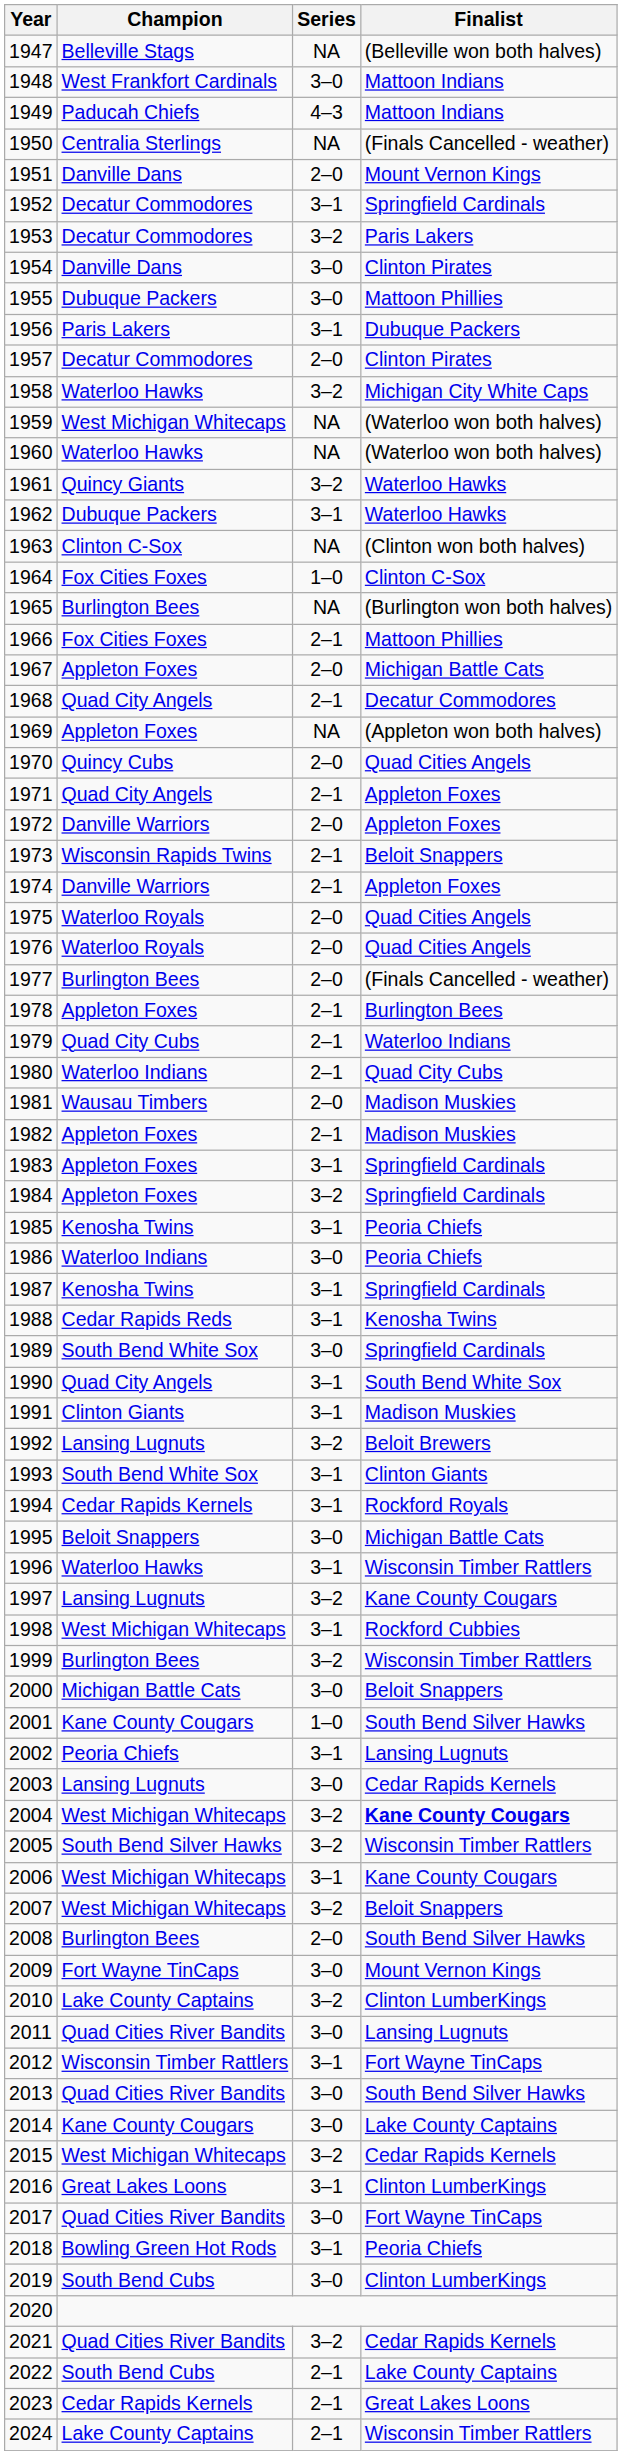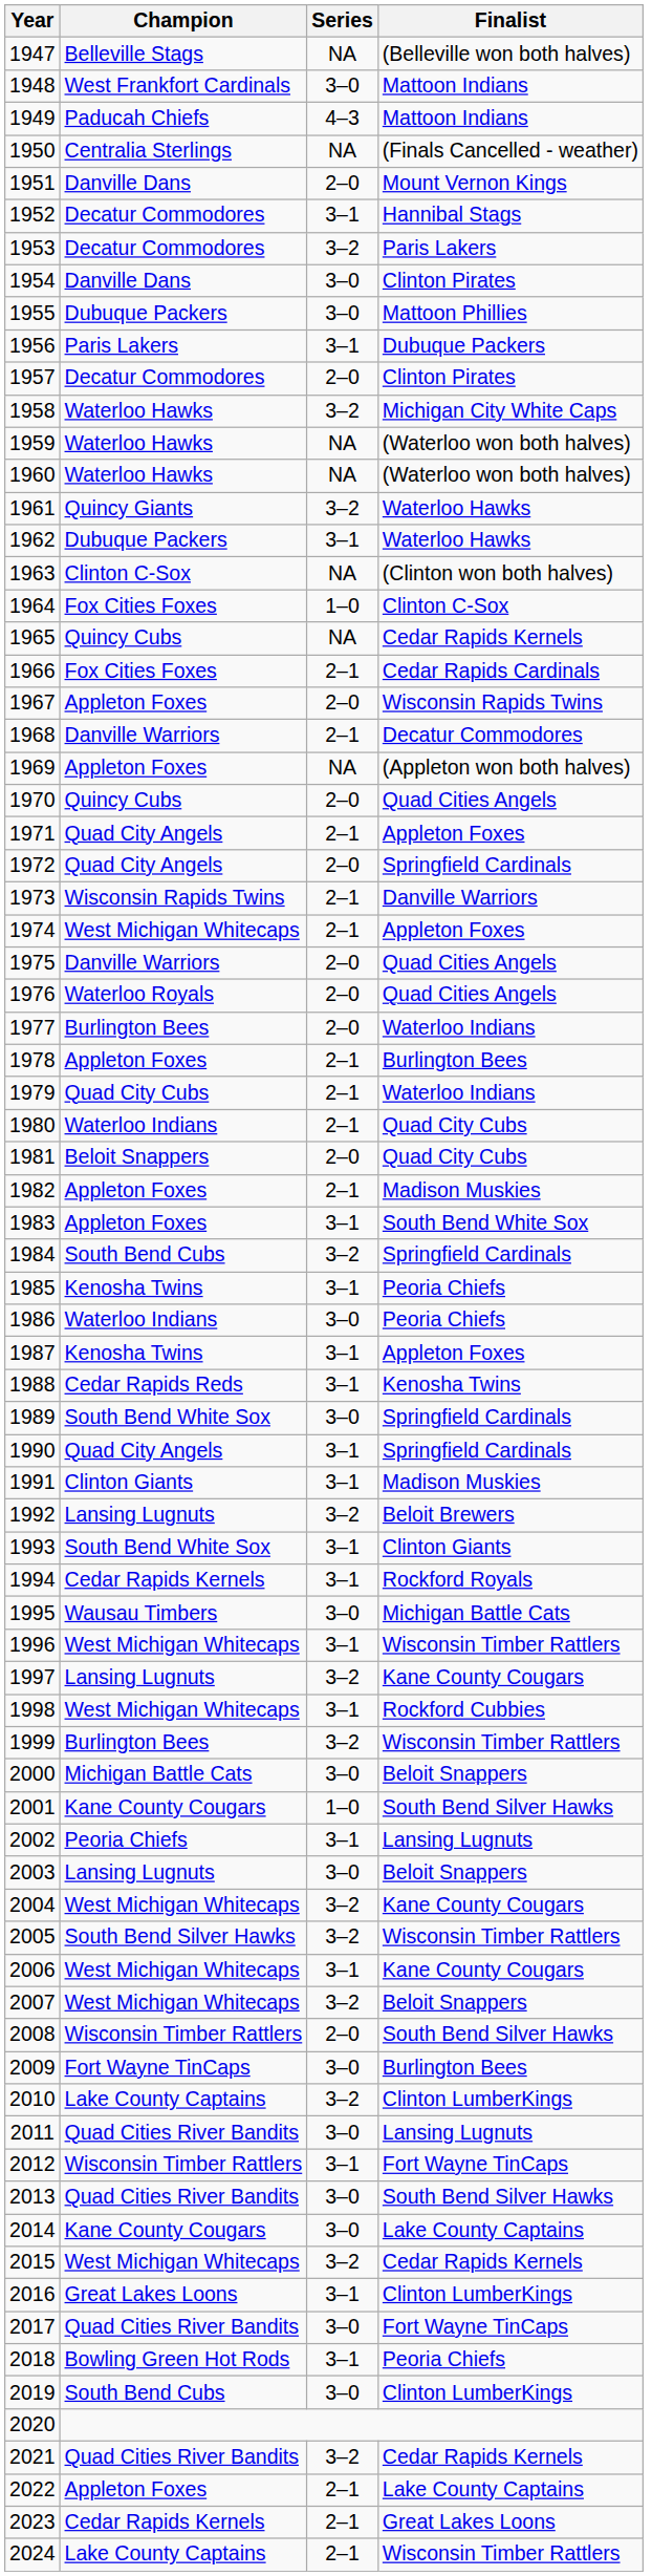 <table class="wikitable sortable" style="text-align:center;">
 <tr>
 <th>Year</th>
 <th>Champion</th>
 <th class="unsortable">Series</th>
 <th>Finalist</th>
 </tr>
 <tr>
 <td>1947</td>
 <td align=left><a href='#'>Belleville Stags</a></td>
 <td>NA</td>
 <td align=left>(Belleville won both halves)</td>
 </tr>
 <tr>
 <td>1948</td>
 <td align=left><a href='#'>West Frankfort Cardinals</a></td>
 <td>3–0</td>
 <td align=left><a href='#'>Mattoon Indians</a></td>
 </tr>
 <tr>
 <td>1949</td>
 <td align=left><a href='#'>Paducah Chiefs</a></td>
 <td>4–3</td>
 <td align=left><a href='#'>Mattoon Indians</a></td>
 </tr>
 <tr>
 <td>1950</td>
 <td align=left><a href='#'>Centralia Sterlings</a></td>
 <td>NA</td>
 <td align=left>(Finals Cancelled - weather)</td>
 </tr>
 <tr>
 <td>1951</td>
 <td align=left><a href='#'>Danville Dans</a></td>
 <td>2–0</td>
 <td align=left><a href='#'>Mount Vernon Kings</a></td>
 </tr>
 <tr>
 <td>1952</td>
 <td align=left><a href='#'>Decatur Commodores</a></td>
 <td>3–1</td>
-<td align=left><a href='#'>Springfield Cardinals</a></td>
+<td align=left><a href='#'>Hannibal Stags</a></td>
 </tr>
 <tr>
 <td>1953</td>
 <td align=left><a href='#'>Decatur Commodores</a></td>
 <td>3–2</td>
 <td align=left><a href='#'>Paris Lakers</a></td>
 </tr>
 <tr>
 <td>1954</td>
 <td align=left><a href='#'>Danville Dans</a></td>
 <td>3–0</td>
 <td align=left><a href='#'>Clinton Pirates</a></td>
 </tr>
 <tr>
 <td>1955</td>
 <td align=left><a href='#'>Dubuque Packers</a></td>
 <td>3–0</td>
 <td align=left><a href='#'>Mattoon Phillies</a></td>
 </tr>
 <tr>
 <td>1956</td>
 <td align=left><a href='#'>Paris Lakers</a></td>
 <td>3–1</td>
 <td align=left><a href='#'>Dubuque Packers</a></td>
 </tr>
 <tr>
 <td>1957</td>
 <td align=left><a href='#'>Decatur Commodores</a></td>
 <td>2–0</td>
 <td align=left><a href='#'>Clinton Pirates</a></td>
 </tr>
 <tr>
 <td>1958</td>
 <td align=left><a href='#'>Waterloo Hawks</a></td>
 <td>3–2</td>
 <td align=left><a href='#'>Michigan City White Caps</a></td>
 </tr>
 <tr>
 <td>1959</td>
-<td align=left><a href='#'>West Michigan Whitecaps</a></td>
+<td align=left><a href='#'>Waterloo Hawks</a></td>
 <td>NA</td>
 <td align=left>(Waterloo won both halves)</td>
 </tr>
 <tr>
 <td>1960</td>
 <td align=left><a href='#'>Waterloo Hawks</a></td>
 <td>NA</td>
 <td align=left>(Waterloo won both halves)</td>
 </tr>
 <tr>
 <td>1961</td>
 <td align=left><a href='#'>Quincy Giants</a></td>
 <td>3–2</td>
 <td align=left><a href='#'>Waterloo Hawks</a></td>
 </tr>
 <tr>
 <td>1962</td>
 <td align=left><a href='#'>Dubuque Packers</a></td>
 <td>3–1</td>
 <td align=left><a href='#'>Waterloo Hawks</a></td>
 </tr>
 <tr>
 <td>1963</td>
 <td align=left><a href='#'>Clinton C-Sox</a></td>
 <td>NA</td>
 <td align=left>(Clinton won both halves)</td>
 </tr>
 <tr>
 <td>1964</td>
 <td align=left><a href='#'>Fox Cities Foxes</a></td>
 <td>1–0</td>
 <td align=left><a href='#'>Clinton C-Sox</a></td>
 </tr>
 <tr>
 <td>1965</td>
-<td align=left><a href='#'>Burlington Bees</a></td>
+<td align=left><a href='#'>Quincy Cubs</a></td>
 <td>NA</td>
-<td align=left>(Burlington won both halves)</td>
+<td align=left><a href='#'>Cedar Rapids Kernels</a></td>
 </tr>
 <tr>
 <td>1966</td>
 <td align=left><a href='#'>Fox Cities Foxes</a></td>
 <td>2–1</td>
-<td align=left><a href='#'>Mattoon Phillies</a></td>
+<td align=left><a href='#'>Cedar Rapids Cardinals</a></td>
 </tr>
 <tr>
 <td>1967</td>
 <td align=left><a href='#'>Appleton Foxes</a></td>
 <td>2–0</td>
-<td align=left><a href='#'>Michigan Battle Cats</a></td>
+<td align=left><a href='#'>Wisconsin Rapids Twins</a></td>
 </tr>
 <tr>
 <td>1968</td>
-<td align=left><a href='#'>Quad City Angels</a></td>
+<td align=left><a href='#'>Danville Warriors</a></td>
 <td>2–1</td>
 <td align=left><a href='#'>Decatur Commodores</a></td>
 </tr>
 <tr>
 <td>1969</td>
 <td align=left><a href='#'>Appleton Foxes</a></td>
 <td>NA</td>
 <td align=left>(Appleton won both halves)</td>
 </tr>
 <tr>
 <td>1970</td>
 <td align=left><a href='#'>Quincy Cubs</a></td>
 <td>2–0</td>
 <td align=left><a href='#'>Quad Cities Angels</a></td>
 </tr>
 <tr>
 <td>1971</td>
 <td align=left><a href='#'>Quad City Angels</a></td>
 <td>2–1</td>
 <td align=left><a href='#'>Appleton Foxes</a></td>
 </tr>
 <tr>
 <td>1972</td>
-<td align=left><a href='#'>Danville Warriors</a></td>
+<td align=left><a href='#'>Quad City Angels</a></td>
 <td>2–0</td>
-<td align=left><a href='#'>Appleton Foxes</a></td>
+<td align=left><a href='#'>Springfield Cardinals</a></td>
 </tr>
 <tr>
 <td>1973</td>
 <td align=left><a href='#'>Wisconsin Rapids Twins</a></td>
 <td>2–1</td>
-<td align=left><a href='#'>Beloit Snappers</a></td>
+<td align=left><a href='#'>Danville Warriors</a></td>
 </tr>
 <tr>
 <td>1974</td>
-<td align=left><a href='#'>Danville Warriors</a></td>
+<td align=left><a href='#'>West Michigan Whitecaps</a></td>
 <td>2–1</td>
 <td align=left><a href='#'>Appleton Foxes</a></td>
 </tr>
 <tr>
 <td>1975</td>
-<td align=left><a href='#'>Waterloo Royals</a></td>
+<td align=left><a href='#'>Danville Warriors</a></td>
 <td>2–0</td>
 <td align=left><a href='#'>Quad Cities Angels</a></td>
 </tr>
 <tr>
 <td>1976</td>
 <td align=left><a href='#'>Waterloo Royals</a></td>
 <td>2–0</td>
 <td align=left><a href='#'>Quad Cities Angels</a></td>
 </tr>
 <tr>
 <td>1977</td>
 <td align=left><a href='#'>Burlington Bees</a></td>
 <td>2–0</td>
-<td align=left>(Finals Cancelled - weather)</td>
+<td align=left><a href='#'>Waterloo Indians</a></td>
 </tr>
 <tr>
 <td>1978</td>
 <td align=left><a href='#'>Appleton Foxes</a></td>
 <td>2–1</td>
 <td align=left><a href='#'>Burlington Bees</a></td>
 </tr>
 <tr>
 <td>1979</td>
 <td align=left><a href='#'>Quad City Cubs</a></td>
 <td>2–1</td>
 <td align=left><a href='#'>Waterloo Indians</a></td>
 </tr>
 <tr>
 <td>1980</td>
 <td align=left><a href='#'>Waterloo Indians</a></td>
 <td>2–1</td>
 <td align=left><a href='#'>Quad City Cubs</a></td>
 </tr>
 <tr>
 <td>1981</td>
-<td align=left><a href='#'>Wausau Timbers</a></td>
+<td align=left><a href='#'>Beloit Snappers</a></td>
 <td>2–0</td>
-<td align=left><a href='#'>Madison Muskies</a></td>
+<td align=left><a href='#'>Quad City Cubs</a></td>
 </tr>
 <tr>
 <td>1982</td>
 <td align=left><a href='#'>Appleton Foxes</a></td>
 <td>2–1</td>
 <td align=left><a href='#'>Madison Muskies</a></td>
 </tr>
 <tr>
 <td>1983</td>
 <td align=left><a href='#'>Appleton Foxes</a></td>
 <td>3–1</td>
-<td align=left><a href='#'>Springfield Cardinals</a></td>
+<td align=left><a href='#'>South Bend White Sox</a></td>
 </tr>
 <tr>
 <td>1984</td>
-<td align=left><a href='#'>Appleton Foxes</a></td>
+<td align=left><a href='#'>South Bend Cubs</a></td>
 <td>3–2</td>
 <td align=left><a href='#'>Springfield Cardinals</a></td>
 </tr>
 <tr>
 <td>1985</td>
 <td align=left><a href='#'>Kenosha Twins</a></td>
 <td>3–1</td>
 <td align=left><a href='#'>Peoria Chiefs</a></td>
 </tr>
 <tr>
 <td>1986</td>
 <td align=left><a href='#'>Waterloo Indians</a></td>
 <td>3–0</td>
 <td align=left><a href='#'>Peoria Chiefs</a></td>
 </tr>
 <tr>
 <td>1987</td>
 <td align=left><a href='#'>Kenosha Twins</a></td>
 <td>3–1</td>
-<td align=left><a href='#'>Springfield Cardinals</a></td>
+<td align=left><a href='#'>Appleton Foxes</a></td>
 </tr>
 <tr>
 <td>1988</td>
 <td align=left><a href='#'>Cedar Rapids Reds</a></td>
 <td>3–1</td>
 <td align=left><a href='#'>Kenosha Twins</a></td>
 </tr>
 <tr>
 <td>1989</td>
 <td align=left><a href='#'>South Bend White Sox</a></td>
 <td>3–0</td>
 <td align=left><a href='#'>Springfield Cardinals</a></td>
 </tr>
 <tr>
 <td>1990</td>
 <td align=left><a href='#'>Quad City Angels</a></td>
 <td>3–1</td>
-<td align=left><a href='#'>South Bend White Sox</a></td>
+<td align=left><a href='#'>Springfield Cardinals</a></td>
 </tr>
 <tr>
 <td>1991</td>
 <td align=left><a href='#'>Clinton Giants</a></td>
 <td>3–1</td>
 <td align=left><a href='#'>Madison Muskies</a></td>
 </tr>
 <tr>
 <td>1992</td>
 <td align=left><a href='#'>Lansing Lugnuts</a></td>
 <td>3–2</td>
 <td align=left><a href='#'>Beloit Brewers</a></td>
 </tr>
 <tr>
 <td>1993</td>
 <td align=left><a href='#'>South Bend White Sox</a></td>
 <td>3–1</td>
 <td align=left><a href='#'>Clinton Giants</a></td>
 </tr>
 <tr>
 <td>1994</td>
 <td align=left><a href='#'>Cedar Rapids Kernels</a></td>
 <td>3–1</td>
 <td align=left><a href='#'>Rockford Royals</a></td>
 </tr>
 <tr>
 <td>1995</td>
-<td align=left><a href='#'>Beloit Snappers</a></td>
+<td align=left><a href='#'>Wausau Timbers</a></td>
 <td>3–0</td>
 <td align=left><a href='#'>Michigan Battle Cats</a></td>
 </tr>
 <tr>
 <td>1996</td>
-<td align=left><a href='#'>Waterloo Hawks</a></td>
+<td align=left><a href='#'>West Michigan Whitecaps</a></td>
 <td>3–1</td>
 <td align=left><a href='#'>Wisconsin Timber Rattlers</a></td>
 </tr>
 <tr>
 <td>1997</td>
 <td align=left><a href='#'>Lansing Lugnuts</a></td>
 <td>3–2</td>
 <td align=left><a href='#'>Kane County Cougars</a></td>
 </tr>
 <tr>
 <td>1998</td>
 <td align=left><a href='#'>West Michigan Whitecaps</a></td>
 <td>3–1</td>
 <td align=left><a href='#'>Rockford Cubbies</a></td>
 </tr>
 <tr>
 <td>1999</td>
 <td align=left><a href='#'>Burlington Bees</a></td>
 <td>3–2</td>
 <td align=left><a href='#'>Wisconsin Timber Rattlers</a></td>
 </tr>
 <tr>
 <td>2000</td>
 <td align=left><a href='#'>Michigan Battle Cats</a></td>
 <td>3–0</td>
 <td align=left><a href='#'>Beloit Snappers</a></td>
 </tr>
 <tr>
 <td>2001</td>
 <td align=left><a href='#'>Kane County Cougars</a></td>
 <td>1–0</td>
 <td align=left><a href='#'>South Bend Silver Hawks</a></td>
 </tr>
 <tr>
 <td>2002</td>
 <td align=left><a href='#'>Peoria Chiefs</a></td>
 <td>3–1</td>
 <td align=left><a href='#'>Lansing Lugnuts</a></td>
 </tr>
 <tr>
 <td>2003</td>
 <td align=left><a href='#'>Lansing Lugnuts</a></td>
 <td>3–0</td>
-<td align=left><a href='#'>Cedar Rapids Kernels</a></td>
+<td align=left><a href='#'>Beloit Snappers</a></td>
 </tr>
 <tr>
 <td>2004</td>
 <td align=left><a href='#'>West Michigan Whitecaps</a></td>
 <td>3–2</td>
-<td align=left><strong><a href='#'>Kane County Cougars</a></strong></td>
+<td align=left><a href='#'>Kane County Cougars</a></td>
 </tr>
 <tr>
 <td>2005</td>
 <td align=left><a href='#'>South Bend Silver Hawks</a></td>
 <td>3–2</td>
 <td align=left><a href='#'>Wisconsin Timber Rattlers</a></td>
 </tr>
 <tr>
 <td>2006</td>
 <td align=left><a href='#'>West Michigan Whitecaps</a></td>
 <td>3–1</td>
 <td align=left><a href='#'>Kane County Cougars</a></td>
 </tr>
 <tr>
 <td>2007</td>
 <td align=left><a href='#'>West Michigan Whitecaps</a></td>
 <td>3–2</td>
 <td align=left><a href='#'>Beloit Snappers</a></td>
 </tr>
 <tr>
 <td>2008</td>
-<td align=left><a href='#'>Burlington Bees</a></td>
+<td align=left><a href='#'>Wisconsin Timber Rattlers</a></td>
 <td>2–0</td>
 <td align=left><a href='#'>South Bend Silver Hawks</a></td>
 </tr>
 <tr>
 <td>2009</td>
 <td align=left><a href='#'>Fort Wayne TinCaps</a></td>
 <td>3–0</td>
-<td align=left><a href='#'>Mount Vernon Kings</a></td>
+<td align=left><a href='#'>Burlington Bees</a></td>
 </tr>
 <tr>
 <td>2010</td>
 <td align=left><a href='#'>Lake County Captains</a></td>
 <td>3–2</td>
 <td align=left><a href='#'>Clinton LumberKings</a></td>
 </tr>
 <tr>
 <td>2011</td>
 <td align=left><a href='#'>Quad Cities River Bandits</a></td>
 <td>3–0</td>
 <td align=left><a href='#'>Lansing Lugnuts</a></td>
 </tr>
 <tr>
 <td>2012</td>
 <td align=left><a href='#'>Wisconsin Timber Rattlers</a></td>
 <td>3–1</td>
 <td align=left><a href='#'>Fort Wayne TinCaps</a></td>
 </tr>
 <tr>
 <td>2013</td>
 <td align=left><a href='#'>Quad Cities River Bandits</a></td>
 <td>3–0</td>
 <td align=left><a href='#'>South Bend Silver Hawks</a></td>
 </tr>
 <tr>
 <td>2014</td>
 <td align=left><a href='#'>Kane County Cougars</a></td>
 <td>3–0</td>
 <td align=left><a href='#'>Lake County Captains</a></td>
 </tr>
 <tr>
 <td>2015</td>
 <td align=left><a href='#'>West Michigan Whitecaps</a></td>
 <td>3–2</td>
 <td align=left><a href='#'>Cedar Rapids Kernels</a></td>
 </tr>
 <tr>
 <td>2016</td>
 <td align=left><a href='#'>Great Lakes Loons</a></td>
 <td>3–1</td>
 <td align=left><a href='#'>Clinton LumberKings</a></td>
 </tr>
 <tr>
 <td>2017</td>
 <td align=left><a href='#'>Quad Cities River Bandits</a></td>
 <td>3–0</td>
 <td align=left><a href='#'>Fort Wayne TinCaps</a></td>
 </tr>
 <tr>
 <td>2018</td>
 <td align=left><a href='#'>Bowling Green Hot Rods</a></td>
 <td>3–1</td>
 <td align=left><a href='#'>Peoria Chiefs</a></td>
 </tr>
 <tr>
 <td>2019</td>
 <td align=left><a href='#'>South Bend Cubs</a></td>
 <td>3–0</td>
 <td align=left><a href='#'>Clinton LumberKings</a></td>
 </tr>
 <tr>
 <td>2020</td>
 <td align=center colspan="3"></td>
 </tr>
 <tr>
 <td>2021</td>
 <td align=left><a href='#'>Quad Cities River Bandits</a></td>
 <td>3–2</td>
 <td align=left><a href='#'>Cedar Rapids Kernels</a></td>
 </tr>
 <tr>
 <td>2022</td>
-<td align=left><a href='#'>South Bend Cubs</a></td>
+<td align=left><a href='#'>Appleton Foxes</a></td>
 <td>2–1</td>
 <td align=left><a href='#'>Lake County Captains</a></td>
 </tr>
 <tr>
 <td>2023</td>
 <td align=left><a href='#'>Cedar Rapids Kernels</a></td>
 <td>2–1</td>
 <td align=left><a href='#'>Great Lakes Loons</a></td>
 </tr>
 <tr>
 <td>2024</td>
 <td align=left><a href='#'>Lake County Captains</a></td>
 <td>2–1</td>
 <td align=left><a href='#'>Wisconsin Timber Rattlers</a></td>
 </tr>
 </table>
